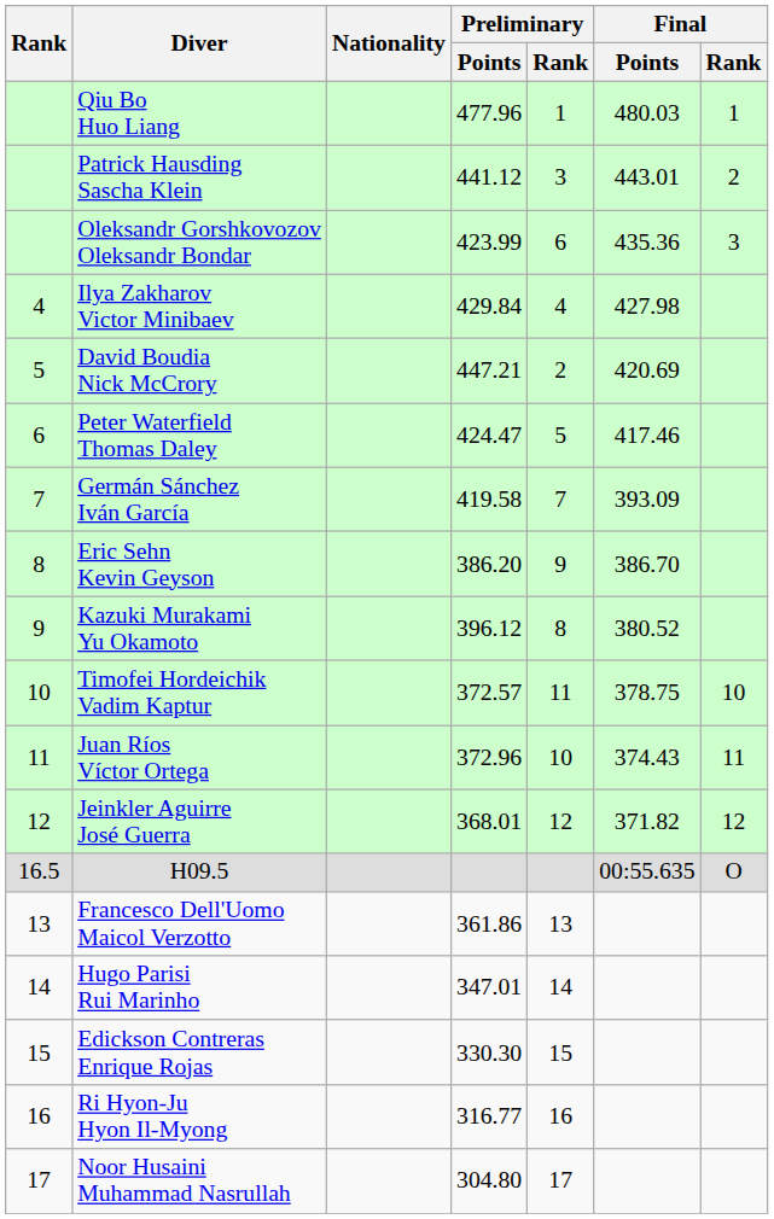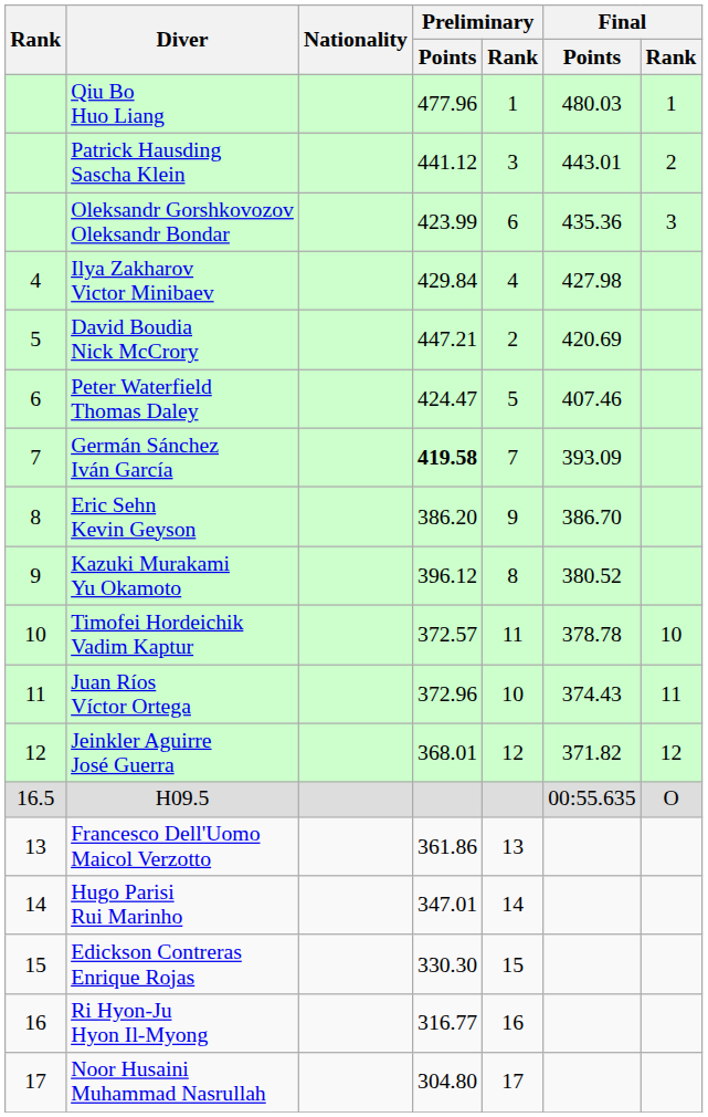 <table class="wikitable" style="text-align:center">
 <tr>
 <th rowspan="2">Rank</th>
 <th rowspan="2">Diver</th>
 <th rowspan="2">Nationality</th>
 <th colspan="2">Preliminary</th>
 <th colspan="2">Final</th>
 </tr>
 <tr>
 <th>Points</th>
 <th>Rank</th>
 <th>Points</th>
 <th>Rank</th>
 </tr>
 <tr bgcolor=ccffcc>
 <td></td>
 <td align=left><a href='#'>Qiu Bo</a><br><a href='#'>Huo Liang</a></td>
 <td align=left></td>
 <td>477.96</td>
 <td>1</td>
 <td>480.03</td>
 <td>1</td>
 </tr>
 <tr bgcolor=ccffcc>
 <td></td>
 <td align=left><a href='#'>Patrick Hausding</a><br><a href='#'>Sascha Klein</a></td>
 <td align=left></td>
 <td>441.12</td>
 <td>3</td>
 <td>443.01</td>
 <td>2</td>
 </tr>
 <tr bgcolor=ccffcc>
 <td></td>
 <td align=left><a href='#'>Oleksandr Gorshkovozov</a><br><a href='#'>Oleksandr Bondar</a></td>
 <td align=left></td>
 <td>423.99</td>
 <td>6</td>
 <td>435.36</td>
 <td>3</td>
 </tr>
 <tr bgcolor=ccffcc>
 <td>4</td>
 <td align=left><a href='#'>Ilya Zakharov</a><br><a href='#'>Victor Minibaev</a></td>
 <td align=left></td>
 <td>429.84</td>
 <td>4</td>
 <td>427.98</td>
 <td></td>
 </tr>
 <tr bgcolor=ccffcc>
 <td>5</td>
 <td align=left><a href='#'>David Boudia</a><br><a href='#'>Nick McCrory</a></td>
 <td align=left></td>
 <td>447.21</td>
 <td>2</td>
 <td>420.69</td>
 <td></td>
 </tr>
 <tr bgcolor=ccffcc>
 <td>6</td>
 <td align=left><a href='#'>Peter Waterfield</a><br><a href='#'>Thomas Daley</a></td>
 <td align=left></td>
 <td>424.47</td>
 <td>5</td>
-<td>417.46</td>
+<td>407.46</td>
 <td></td>
 </tr>
 <tr bgcolor=ccffcc>
 <td>7</td>
 <td align=left><a href='#'>Germán Sánchez</a><br><a href='#'>Iván García</a></td>
 <td align=left></td>
-<td>419.58</td>
+<td><strong>419.58</strong></td>
 <td>7</td>
 <td>393.09</td>
 <td></td>
 </tr>
 <tr bgcolor=ccffcc>
 <td>8</td>
 <td align=left><a href='#'>Eric Sehn</a><br><a href='#'>Kevin Geyson</a></td>
 <td align=left></td>
 <td>386.20</td>
 <td>9</td>
 <td>386.70</td>
 <td></td>
 </tr>
 <tr bgcolor=ccffcc>
 <td>9</td>
 <td align=left><a href='#'>Kazuki Murakami</a><br><a href='#'>Yu Okamoto</a></td>
 <td align=left></td>
 <td>396.12</td>
 <td>8</td>
 <td>380.52</td>
 <td></td>
 </tr>
 <tr bgcolor=ccffcc>
 <td>10</td>
 <td align=left><a href='#'>Timofei Hordeichik</a><br><a href='#'>Vadim Kaptur</a></td>
 <td align=left></td>
 <td>372.57</td>
 <td>11</td>
-<td>378.75</td>
+<td>378.78</td>
 <td>10</td>
 </tr>
 <tr bgcolor=ccffcc>
 <td>11</td>
 <td align=left><a href='#'>Juan Ríos</a><br><a href='#'>Víctor Ortega</a></td>
 <td align=left></td>
 <td>372.96</td>
 <td>10</td>
 <td>374.43</td>
 <td>11</td>
 </tr>
 <tr bgcolor=ccffcc>
 <td>12</td>
 <td align=left><a href='#'>Jeinkler Aguirre</a><br><a href='#'>José Guerra</a></td>
 <td align=left></td>
 <td>368.01</td>
 <td>12</td>
 <td>371.82</td>
 <td>12</td>
 </tr>
 <tr bgcolor=#DDDDDD>
 <td><span>16.5</span></td>
 <td><span>H09.5</span></td>
 <td></td>
 <td></td>
 <td></td>
 <td><span>00:55.635</span></td>
 <td><span>O</span></td>
 </tr>
 <tr>
 <td>13</td>
 <td align=left><a href='#'>Francesco Dell'Uomo</a><br><a href='#'>Maicol Verzotto</a></td>
 <td align=left></td>
 <td>361.86</td>
 <td>13</td>
 <td></td>
 <td></td>
 </tr>
 <tr>
 <td>14</td>
 <td align=left><a href='#'>Hugo Parisi</a><br><a href='#'>Rui Marinho</a></td>
 <td align=left></td>
 <td>347.01</td>
 <td>14</td>
 <td></td>
 <td></td>
 </tr>
 <tr>
 <td>15</td>
 <td align=left><a href='#'>Edickson Contreras</a><br><a href='#'>Enrique Rojas</a></td>
 <td align=left></td>
 <td>330.30</td>
 <td>15</td>
 <td></td>
 <td></td>
 </tr>
 <tr>
 <td>16</td>
 <td align=left><a href='#'>Ri Hyon-Ju</a><br><a href='#'>Hyon Il-Myong</a></td>
 <td align=left></td>
 <td>316.77</td>
 <td>16</td>
 <td></td>
 <td></td>
 </tr>
 <tr>
 <td>17</td>
 <td align=left><a href='#'>Noor Husaini</a><br><a href='#'>Muhammad Nasrullah</a></td>
 <td align=left></td>
 <td>304.80</td>
 <td>17</td>
 <td></td>
 <td></td>
 </tr>
 </table>
